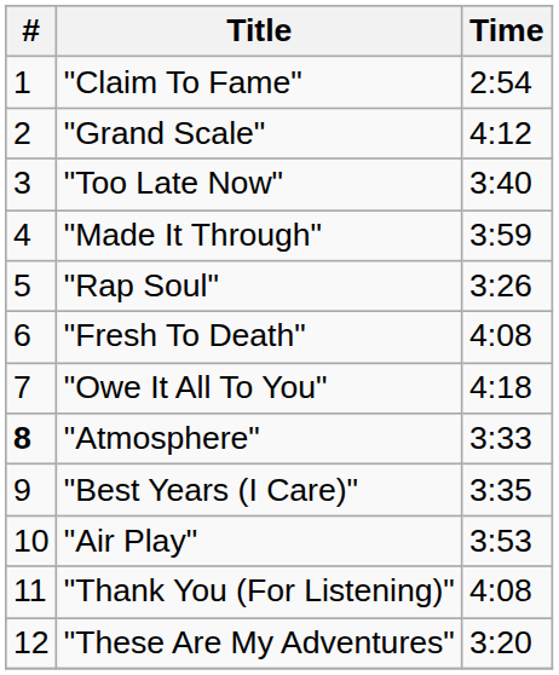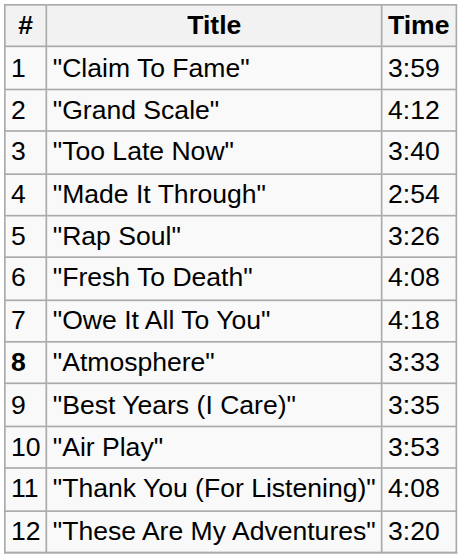 <table class="wikitable">
 <tr>
 <th align="center">#</th>
 <th align="center">Title</th>
 <th align="center">Time</th>
 </tr>
 <tr>
 <td>1</td>
 <td>"Claim To Fame"</td>
-<td>2:54</td>
+<td>3:59</td>
 </tr>
 <tr>
 <td>2</td>
 <td>"Grand Scale"</td>
 <td>4:12</td>
 </tr>
 <tr>
 <td>3</td>
 <td>"Too Late Now"</td>
 <td>3:40</td>
 </tr>
 <tr>
 <td>4</td>
 <td>"Made It Through"</td>
-<td>3:59</td>
+<td>2:54</td>
 </tr>
 <tr>
 <td>5</td>
 <td>"Rap Soul"</td>
 <td>3:26</td>
 </tr>
 <tr>
 <td>6</td>
 <td>"Fresh To Death"</td>
 <td>4:08</td>
 </tr>
 <tr>
 <td>7</td>
 <td>"Owe It All To You"</td>
 <td>4:18</td>
 </tr>
 <tr>
 <td><strong>8</strong></td>
 <td>"Atmosphere"</td>
 <td>3:33</td>
 </tr>
 <tr>
 <td>9</td>
 <td>"Best Years (I Care)"</td>
 <td>3:35</td>
 </tr>
 <tr>
 <td>10</td>
 <td>"Air Play"</td>
 <td>3:53</td>
 </tr>
 <tr>
 <td>11</td>
 <td>"Thank You (For Listening)"</td>
 <td>4:08</td>
 </tr>
 <tr>
 <td>12</td>
 <td>"These Are My Adventures"</td>
 <td>3:20</td>
 </tr>
 <tr>
 </tr>
 </table>
